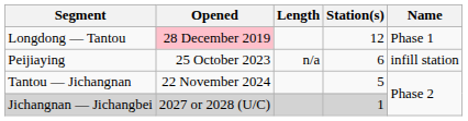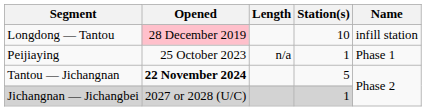 <table class="wikitable" style="border-collapse: collapse; text-align: right;">
 <tr>
 <th>Segment</th>
 <th>Opened</th>
 <th>Length</th>
 <th>Station(s)</th>
 <th>Name</th>
 </tr>
 <tr>
 <td style="text-align: left;">Longdong — Tantou</td>
 <td style="background: pink;">28 December 2019</td>
 <td></td>
-<td>12</td>
-<td style="text-align: left;">Phase 1</td>
+<td>10</td>
+<td>infill station</td>
 </tr>
 <tr>
 <td style="text-align: left;">Peijiaying</td>
 <td>25 October 2023</td>
 <td>n/a</td>
-<td>6</td>
-<td>infill station</td>
+<td>1</td>
+<td style="text-align: left;">Phase 1</td>
 </tr>
 <tr>
 <td style="text-align: left;">Tantou — Jichangnan</td>
-<td>22 November 2024</td>
+<td><strong>22 November 2024</strong></td>
 <td></td>
 <td>5</td>
 <td rowspan="2" style="text-align: left;">Phase 2</td>
 </tr>
 <tr bgcolor="lightgrey">
 <td style="text-align: left;">Jichangnan — Jichangbei</td>
 <td>2027 or 2028 (U/C)</td>
 <td></td>
 <td>1</td>
 </tr>
 </table>
